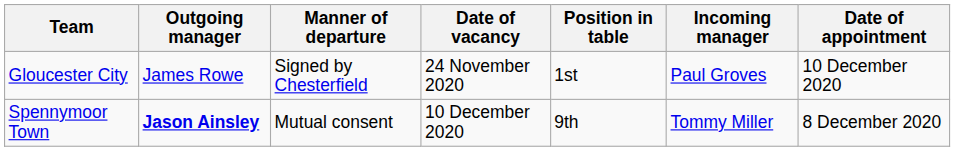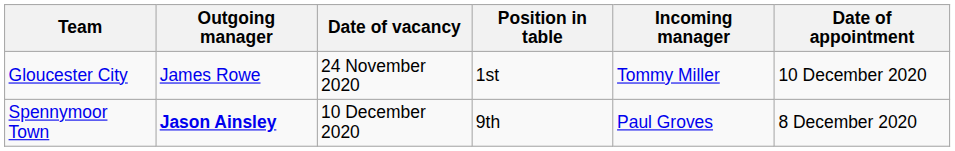 <table class="wikitable">
 <tr>
 <th>Team</th>
 <th width-150>Outgoing manager</th>
-<th>Manner of departure</th>
 <th>Date of vacancy</th>
 <th>Position in table</th>
 <th>Incoming manager</th>
 <th>Date of appointment</th>
 </tr>
 <tr>
 <td><a href='#'>Gloucester City</a></td>
 <td><a href='#'>James Rowe</a></td>
-<td>Signed by <a href='#'>Chesterfield</a></td>
 <td>24 November 2020</td>
 <td>1st</td>
-<td><a href='#'>Paul Groves</a></td>
+<td><a href='#'>Tommy Miller</a></td>
 <td>10 December 2020</td>
 </tr>
 <tr>
 <td><a href='#'>Spennymoor Town</a></td>
 <td><strong><a href='#'>Jason Ainsley</a></strong></td>
-<td>Mutual consent</td>
 <td>10 December 2020</td>
 <td>9th</td>
-<td><a href='#'>Tommy Miller</a></td>
+<td><a href='#'>Paul Groves</a></td>
 <td>8 December 2020</td>
 </tr>
 </table>
